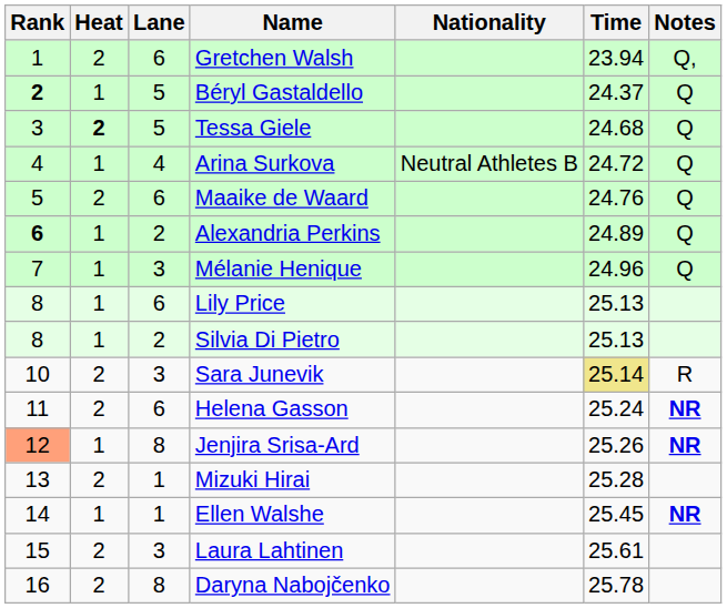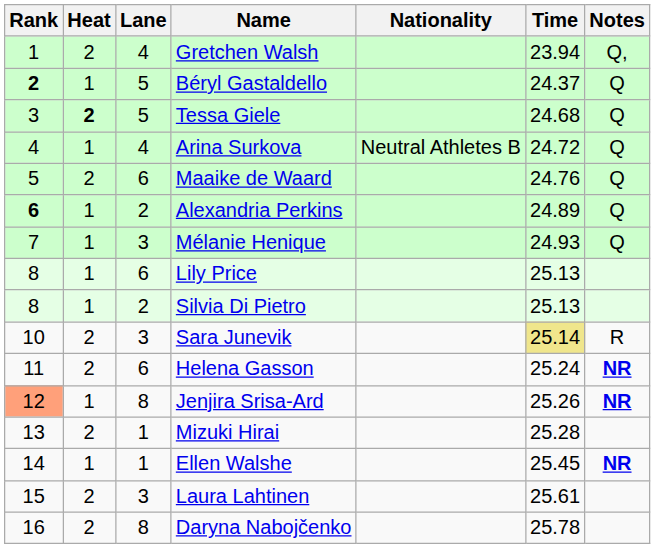 <table class="wikitable sortable" style="text-align:center">
 <tr>
 <th>Rank</th>
 <th>Heat</th>
 <th>Lane</th>
 <th>Name</th>
 <th>Nationality</th>
 <th>Time</th>
 <th>Notes</th>
 </tr>
 <tr bgcolor=ccffcc>
 <td>1</td>
 <td>2</td>
-<td>6</td>
+<td>4</td>
 <td align="left"><a href='#'>Gretchen Walsh</a></td>
 <td align="left"></td>
 <td>23.94</td>
 <td>Q, </td>
 </tr>
 <tr bgcolor=ccffcc>
 <td><strong>2</strong></td>
 <td>1</td>
 <td>5</td>
 <td align="left"><a href='#'>Béryl Gastaldello</a></td>
 <td align="left"></td>
 <td>24.37</td>
 <td>Q</td>
 </tr>
 <tr bgcolor=ccffcc>
 <td>3</td>
 <td><strong>2</strong></td>
 <td>5</td>
 <td align="left"><a href='#'>Tessa Giele</a></td>
 <td align="left"></td>
 <td>24.68</td>
 <td>Q</td>
 </tr>
 <tr bgcolor=ccffcc>
 <td>4</td>
 <td>1</td>
 <td>4</td>
 <td align="left"><a href='#'>Arina Surkova</a></td>
 <td align="left"> Neutral Athletes B</td>
 <td>24.72</td>
 <td>Q</td>
 </tr>
 <tr bgcolor=ccffcc>
 <td>5</td>
 <td>2</td>
 <td>6</td>
 <td align="left"><a href='#'>Maaike de Waard</a></td>
 <td align="left"></td>
 <td>24.76</td>
 <td>Q</td>
 </tr>
 <tr bgcolor=ccffcc>
 <td><strong>6</strong></td>
 <td>1</td>
 <td>2</td>
 <td align="left"><a href='#'>Alexandria Perkins</a></td>
 <td align="left"></td>
 <td>24.89</td>
 <td>Q</td>
 </tr>
 <tr bgcolor=ccffcc>
 <td>7</td>
 <td>1</td>
 <td>3</td>
 <td align="left"><a href='#'>Mélanie Henique</a></td>
 <td align="left"></td>
-<td>24.96</td>
+<td>24.93</td>
 <td>Q</td>
 </tr>
 <tr bgcolor=e5ffe5>
 <td>8</td>
 <td>1</td>
 <td>6</td>
 <td align="left"><a href='#'>Lily Price</a></td>
 <td align="left"></td>
 <td>25.13</td>
 <td></td>
 </tr>
 <tr bgcolor=e5ffe5>
 <td>8</td>
 <td>1</td>
 <td>2</td>
 <td align="left"><a href='#'>Silvia Di Pietro</a></td>
 <td align="left"></td>
 <td>25.13</td>
 <td></td>
 </tr>
 <tr>
 <td>10</td>
 <td>2</td>
 <td>3</td>
 <td align="left"><a href='#'>Sara Junevik</a></td>
 <td align="left"></td>
 <td style="background: khaki;">25.14</td>
 <td>R</td>
 </tr>
 <tr>
 <td>11</td>
 <td>2</td>
 <td>6</td>
 <td align="left"><a href='#'>Helena Gasson</a></td>
 <td align="left"></td>
 <td>25.24</td>
 <td><strong><a href='#'>NR</a></strong></td>
 </tr>
 <tr>
 <td style="background: lightsalmon;">12</td>
 <td>1</td>
 <td>8</td>
 <td align="left"><a href='#'>Jenjira Srisa-Ard</a></td>
 <td align="left"></td>
 <td>25.26</td>
 <td><strong><a href='#'>NR</a></strong></td>
 </tr>
 <tr>
 <td>13</td>
 <td>2</td>
 <td>1</td>
 <td align="left"><a href='#'>Mizuki Hirai</a></td>
 <td align="left"></td>
 <td>25.28</td>
 <td></td>
 </tr>
 <tr>
 <td>14</td>
 <td>1</td>
 <td>1</td>
 <td align="left"><a href='#'>Ellen Walshe</a></td>
 <td align="left"></td>
 <td>25.45</td>
 <td><strong><a href='#'>NR</a></strong></td>
 </tr>
 <tr>
 <td>15</td>
 <td>2</td>
 <td>3</td>
 <td align="left"><a href='#'>Laura Lahtinen</a></td>
 <td align="left"></td>
 <td>25.61</td>
 <td></td>
 </tr>
 <tr>
 <td>16</td>
 <td>2</td>
 <td>8</td>
 <td align="left"><a href='#'>Daryna Nabojčenko</a></td>
 <td align="left"></td>
 <td>25.78</td>
 <td></td>
 </tr>
 </table>
